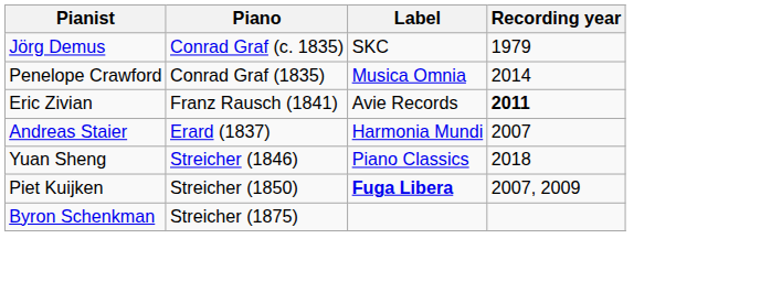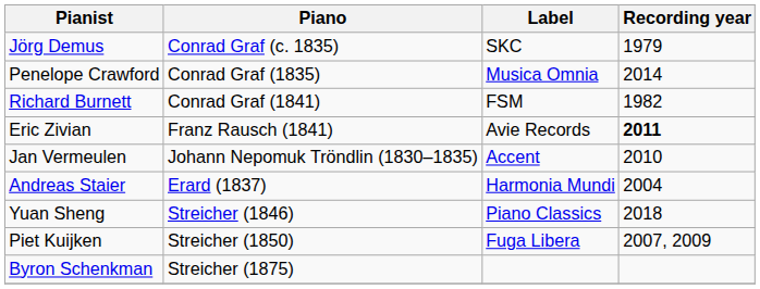 <table class="wikitable">
 <tr>
 <th>Pianist</th>
 <th>Piano</th>
 <th>Label</th>
 <th>Recording year</th>
 </tr>
 <tr>
 <td><a href='#'>Jörg Demus</a></td>
 <td><a href='#'>Conrad Graf</a> (c. 1835)</td>
 <td>SKC</td>
 <td>1979</td>
 </tr>
 <tr>
 <td>Penelope Crawford</td>
 <td>Conrad Graf (1835)</td>
 <td><a href='#'>Musica Omnia</a></td>
 <td>2014</td>
 </tr>
 <tr>
+<td><a href='#'>Richard Burnett</a></td>
+<td>Conrad Graf (1841)</td>
+<td>FSM</td>
+<td>1982</td>
+</tr>
+<tr>
 <td>Eric Zivian</td>
 <td>Franz Rausch (1841)</td>
 <td>Avie Records</td>
 <td><strong>2011</strong></td>
 </tr>
 <tr>
+<td>Jan Vermeulen</td>
+<td>Johann Nepomuk Tröndlin (1830–1835)</td>
+<td><a href='#'>Accent</a></td>
+<td>2010</td>
+</tr>
+<tr>
 <td><a href='#'>Andreas Staier</a></td>
 <td><a href='#'>Erard</a> (1837)</td>
 <td><a href='#'>Harmonia Mundi</a></td>
-<td>2007</td>
+<td>2004</td>
 </tr>
 <tr>
 <td>Yuan Sheng</td>
 <td><a href='#'>Streicher</a> (1846)</td>
 <td><a href='#'>Piano Classics</a></td>
 <td>2018</td>
 </tr>
 <tr>
 <td>Piet Kuijken</td>
 <td>Streicher (1850)</td>
-<td><strong><a href='#'>Fuga Libera</a></strong></td>
+<td><a href='#'>Fuga Libera</a></td>
 <td>2007, 2009</td>
 </tr>
 <tr>
 <td><a href='#'>Byron Schenkman</a></td>
 <td>Streicher (1875)</td>
 <td></td>
 <td></td>
 </tr>
 <tr>
 </tr>
 </table>
